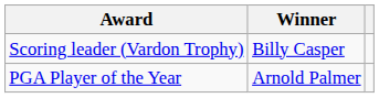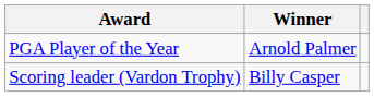 <table class="wikitable">
 <tr>
 <th>Award</th>
 <th>Winner</th>
 <th></th>
 </tr>
 <tr>
+<td><a href='#'>PGA Player of the Year</a></td>
+<td> <a href='#'>Arnold Palmer</a></td>
+<td></td>
+</tr>
+<tr>
 <td><a href='#'>Scoring leader (Vardon Trophy)</a></td>
 <td> <a href='#'>Billy Casper</a></td>
 <td></td>
 </tr>
-<tr>
-<td><a href='#'>PGA Player of the Year</a></td>
-<td> <a href='#'>Arnold Palmer</a></td>
-<td></td>
-</tr>
 </table>
